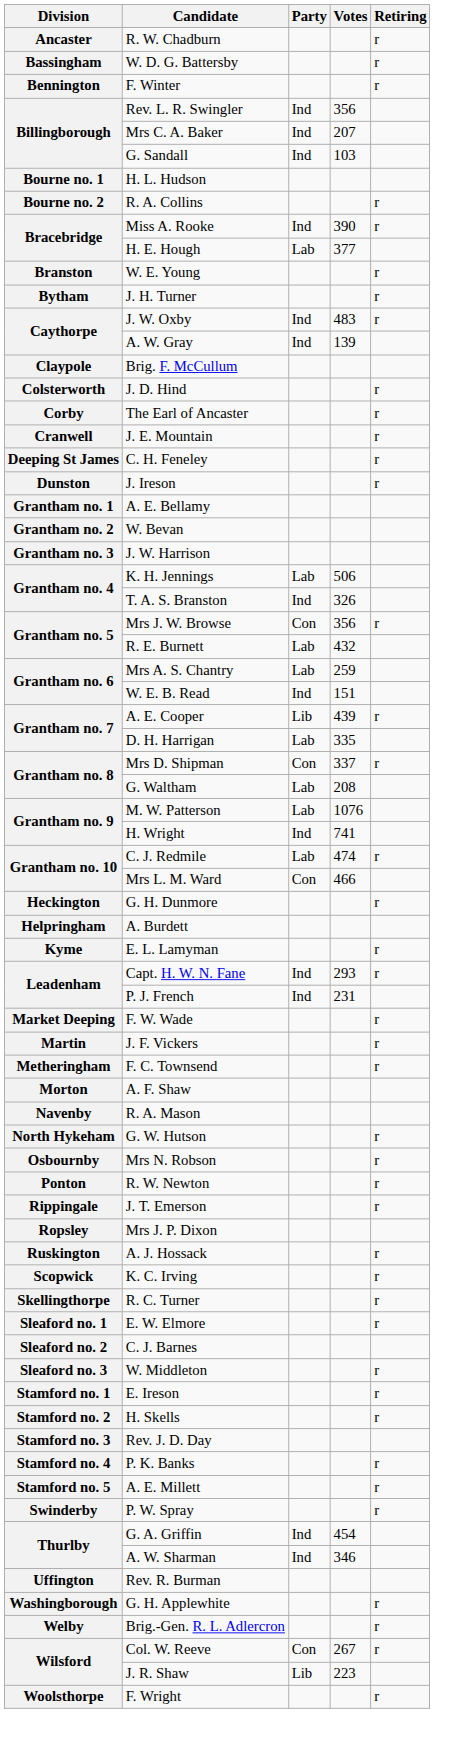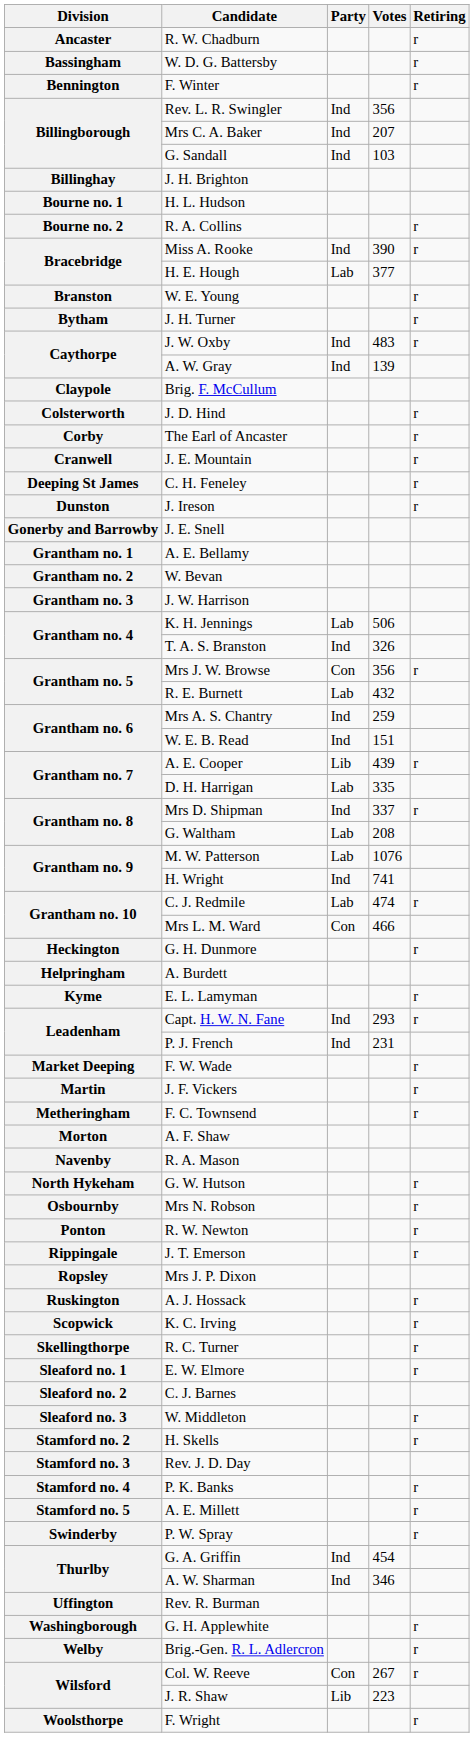 <table class="wikitable">
 <tr>
 <th>Division</th>
 <th>Candidate</th>
 <th>Party</th>
 <th>Votes</th>
 <th>Retiring</th>
 </tr>
 <tr>
 <th>Ancaster</th>
 <td>R. W. Chadburn</td>
 <td></td>
 <td></td>
 <td>r</td>
 </tr>
 <tr>
 <th>Bassingham</th>
 <td>W. D. G. Battersby</td>
 <td></td>
 <td></td>
 <td>r</td>
 </tr>
 <tr>
 <th>Bennington</th>
 <td>F. Winter</td>
 <td></td>
 <td></td>
 <td>r</td>
 </tr>
 <tr>
 <th rowspan="3">Billingborough</th>
 <td>Rev. L. R. Swingler</td>
 <td>Ind</td>
 <td>356</td>
 <td></td>
 </tr>
 <tr>
 <td>Mrs C. A. Baker</td>
 <td>Ind</td>
 <td>207</td>
 <td></td>
 </tr>
 <tr>
 <td>G. Sandall</td>
 <td>Ind</td>
 <td>103</td>
+<td></td>
+</tr>
+<tr>
+<th>Billinghay</th>
+<td>J. H. Brighton</td>
+<td></td>
+<td></td>
 <td></td>
 </tr>
 <tr>
 <th>Bourne no. 1</th>
 <td>H. L. Hudson</td>
 <td></td>
 <td></td>
 <td></td>
 </tr>
 <tr>
 <th>Bourne no. 2</th>
 <td>R. A. Collins</td>
 <td></td>
 <td></td>
 <td>r</td>
 </tr>
 <tr>
 <th rowspan="2">Bracebridge</th>
 <td>Miss A. Rooke</td>
 <td>Ind</td>
 <td>390</td>
 <td>r</td>
 </tr>
 <tr>
 <td>H. E. Hough</td>
 <td>Lab</td>
 <td>377</td>
 <td></td>
 </tr>
 <tr>
 <th>Branston</th>
 <td>W. E. Young</td>
 <td></td>
 <td></td>
 <td>r</td>
 </tr>
 <tr>
 <th>Bytham</th>
 <td>J. H. Turner</td>
 <td></td>
 <td></td>
 <td>r</td>
 </tr>
 <tr>
 <th rowspan="2">Caythorpe</th>
 <td>J. W. Oxby</td>
 <td>Ind</td>
 <td>483</td>
 <td>r</td>
 </tr>
 <tr>
 <td>A. W. Gray</td>
 <td>Ind</td>
 <td>139</td>
 <td></td>
 </tr>
 <tr>
 <th>Claypole</th>
 <td>Brig. <a href='#'>F. McCullum</a></td>
 <td></td>
 <td></td>
 <td></td>
 </tr>
 <tr>
 <th>Colsterworth</th>
 <td>J. D. Hind</td>
 <td></td>
 <td></td>
 <td>r</td>
 </tr>
 <tr>
 <th>Corby</th>
 <td>The Earl of Ancaster</td>
 <td></td>
 <td></td>
 <td>r</td>
 </tr>
 <tr>
 <th>Cranwell</th>
 <td>J. E. Mountain</td>
 <td></td>
 <td></td>
 <td>r</td>
 </tr>
 <tr>
 <th>Deeping St James</th>
 <td>C. H. Feneley</td>
 <td></td>
 <td></td>
 <td>r</td>
 </tr>
 <tr>
 <th>Dunston</th>
 <td>J. Ireson</td>
 <td></td>
 <td></td>
 <td>r</td>
 </tr>
 <tr>
+<th>Gonerby and Barrowby</th>
+<td>J. E. Snell</td>
+<td></td>
+<td></td>
+<td></td>
+</tr>
+<tr>
 <th>Grantham no. 1</th>
 <td>A. E. Bellamy</td>
 <td></td>
 <td></td>
 <td></td>
 </tr>
 <tr>
 <th>Grantham no. 2</th>
 <td>W. Bevan</td>
 <td></td>
 <td></td>
 <td></td>
 </tr>
 <tr>
 <th>Grantham no. 3</th>
 <td>J. W. Harrison</td>
 <td></td>
 <td></td>
 <td></td>
 </tr>
 <tr>
 <th rowspan="2">Grantham no. 4</th>
 <td>K. H. Jennings</td>
 <td>Lab</td>
 <td>506</td>
 <td></td>
 </tr>
 <tr>
 <td>T. A. S. Branston</td>
 <td>Ind</td>
 <td>326</td>
 <td></td>
 </tr>
 <tr>
 <th rowspan="2">Grantham no. 5</th>
 <td>Mrs J. W. Browse</td>
 <td>Con</td>
 <td>356</td>
 <td>r</td>
 </tr>
 <tr>
 <td>R. E. Burnett</td>
 <td>Lab</td>
 <td>432</td>
 <td></td>
 </tr>
 <tr>
 <th rowspan="2">Grantham no. 6</th>
 <td>Mrs A. S. Chantry</td>
-<td>Lab</td>
+<td>Ind</td>
 <td>259</td>
 <td></td>
 </tr>
 <tr>
 <td>W. E. B. Read</td>
 <td>Ind</td>
 <td>151</td>
 <td></td>
 </tr>
 <tr>
 <th rowspan="2">Grantham no. 7</th>
 <td>A. E. Cooper</td>
 <td>Lib</td>
 <td>439</td>
 <td>r</td>
 </tr>
 <tr>
 <td>D. H. Harrigan</td>
 <td>Lab</td>
 <td>335</td>
 <td></td>
 </tr>
 <tr>
 <th rowspan="2">Grantham no. 8</th>
 <td>Mrs D. Shipman</td>
-<td>Con</td>
+<td>Ind</td>
 <td>337</td>
 <td>r</td>
 </tr>
 <tr>
 <td>G. Waltham</td>
 <td>Lab</td>
 <td>208</td>
 <td></td>
 </tr>
 <tr>
 <th rowspan="2">Grantham no. 9</th>
 <td>M. W. Patterson</td>
 <td>Lab</td>
 <td>1076</td>
 <td></td>
 </tr>
 <tr>
 <td>H. Wright</td>
 <td>Ind</td>
 <td>741</td>
 <td></td>
 </tr>
 <tr>
 <th rowspan="2">Grantham no. 10</th>
 <td>C. J. Redmile</td>
 <td>Lab</td>
 <td>474</td>
 <td>r</td>
 </tr>
 <tr>
 <td>Mrs L. M. Ward</td>
 <td>Con</td>
 <td>466</td>
 <td></td>
 </tr>
 <tr>
 <th>Heckington</th>
 <td>G. H. Dunmore</td>
 <td></td>
 <td></td>
 <td>r</td>
 </tr>
 <tr>
 <th>Helpringham</th>
 <td>A. Burdett</td>
 <td></td>
 <td></td>
 <td></td>
 </tr>
 <tr>
 <th>Kyme</th>
 <td>E. L. Lamyman</td>
 <td></td>
 <td></td>
 <td>r</td>
 </tr>
 <tr>
 <th rowspan="2">Leadenham</th>
 <td>Capt. <a href='#'>H. W. N. Fane</a></td>
 <td>Ind</td>
 <td>293</td>
 <td>r</td>
 </tr>
 <tr>
 <td>P. J. French</td>
 <td>Ind</td>
 <td>231</td>
 <td></td>
 </tr>
 <tr>
 <th>Market Deeping</th>
 <td>F. W. Wade</td>
 <td></td>
 <td></td>
 <td>r</td>
 </tr>
 <tr>
 <th>Martin</th>
 <td>J. F. Vickers</td>
 <td></td>
 <td></td>
 <td>r</td>
 </tr>
 <tr>
 <th>Metheringham</th>
 <td>F. C. Townsend</td>
 <td></td>
 <td></td>
 <td>r</td>
 </tr>
 <tr>
 <th>Morton</th>
 <td>A. F. Shaw</td>
 <td></td>
 <td></td>
 <td></td>
 </tr>
 <tr>
 <th>Navenby</th>
 <td>R. A. Mason</td>
 <td></td>
 <td></td>
 <td></td>
 </tr>
 <tr>
 <th>North Hykeham</th>
 <td>G. W. Hutson</td>
 <td></td>
 <td></td>
 <td>r</td>
 </tr>
 <tr>
 <th>Osbournby</th>
 <td>Mrs N. Robson</td>
 <td></td>
 <td></td>
 <td>r</td>
 </tr>
 <tr>
 <th>Ponton</th>
 <td>R. W. Newton</td>
 <td></td>
 <td></td>
 <td>r</td>
 </tr>
 <tr>
 <th>Rippingale</th>
 <td>J. T. Emerson</td>
 <td></td>
 <td></td>
 <td>r</td>
 </tr>
 <tr>
 <th>Ropsley</th>
 <td>Mrs J. P. Dixon</td>
 <td></td>
 <td></td>
 <td></td>
 </tr>
 <tr>
 <th>Ruskington</th>
 <td>A. J. Hossack</td>
 <td></td>
 <td></td>
 <td>r</td>
 </tr>
 <tr>
 <th>Scopwick</th>
 <td>K. C. Irving</td>
 <td></td>
 <td></td>
 <td>r</td>
 </tr>
 <tr>
 <th>Skellingthorpe</th>
 <td>R. C. Turner</td>
 <td></td>
 <td></td>
 <td>r</td>
 </tr>
 <tr>
 <th>Sleaford no. 1</th>
 <td>E. W. Elmore</td>
 <td></td>
 <td></td>
 <td>r</td>
 </tr>
 <tr>
 <th>Sleaford no. 2</th>
 <td>C. J. Barnes</td>
 <td></td>
 <td></td>
 <td></td>
 </tr>
 <tr>
 <th>Sleaford no. 3</th>
 <td>W. Middleton</td>
 <td></td>
 <td></td>
 <td>r</td>
 </tr>
 <tr>
-<th>Stamford no. 1</th>
-<td>E. Ireson</td>
-<td></td>
-<td></td>
-<td>r</td>
-</tr>
-<tr>
 <th>Stamford no. 2</th>
 <td>H. Skells</td>
 <td></td>
 <td></td>
 <td>r</td>
 </tr>
 <tr>
 <th>Stamford no. 3</th>
 <td>Rev. J. D. Day</td>
 <td></td>
 <td></td>
 <td></td>
 </tr>
 <tr>
 <th>Stamford no. 4</th>
 <td>P. K. Banks</td>
 <td></td>
 <td></td>
 <td>r</td>
 </tr>
 <tr>
 <th>Stamford no. 5</th>
 <td>A. E. Millett</td>
 <td></td>
 <td></td>
 <td>r</td>
 </tr>
 <tr>
 <th>Swinderby</th>
 <td>P. W. Spray</td>
 <td></td>
 <td></td>
 <td>r</td>
 </tr>
 <tr>
 <th rowspan="2">Thurlby</th>
 <td>G. A. Griffin</td>
 <td>Ind</td>
 <td>454</td>
 <td></td>
 </tr>
 <tr>
 <td>A. W. Sharman</td>
 <td>Ind</td>
 <td>346</td>
 <td></td>
 </tr>
 <tr>
 <th>Uffington</th>
 <td>Rev. R. Burman</td>
 <td></td>
 <td></td>
 <td></td>
 </tr>
 <tr>
 <th>Washingborough</th>
 <td>G. H. Applewhite</td>
 <td></td>
 <td></td>
 <td>r</td>
 </tr>
 <tr>
 <th>Welby</th>
 <td>Brig.-Gen. <a href='#'>R. L. Adlercron</a></td>
 <td></td>
 <td></td>
 <td>r</td>
 </tr>
 <tr>
 <th rowspan="2">Wilsford</th>
 <td>Col. W. Reeve</td>
 <td>Con</td>
 <td>267</td>
 <td>r</td>
 </tr>
 <tr>
 <td>J. R. Shaw</td>
 <td>Lib</td>
 <td>223</td>
 <td></td>
 </tr>
 <tr>
 <th>Woolsthorpe</th>
 <td>F. Wright</td>
 <td></td>
 <td></td>
 <td>r</td>
 </tr>
 </table>
